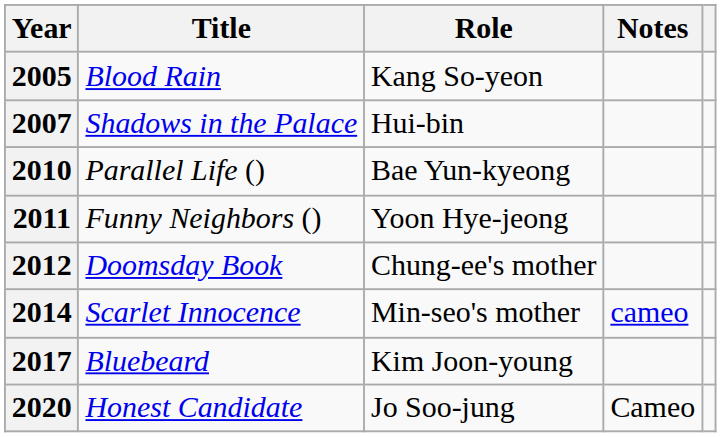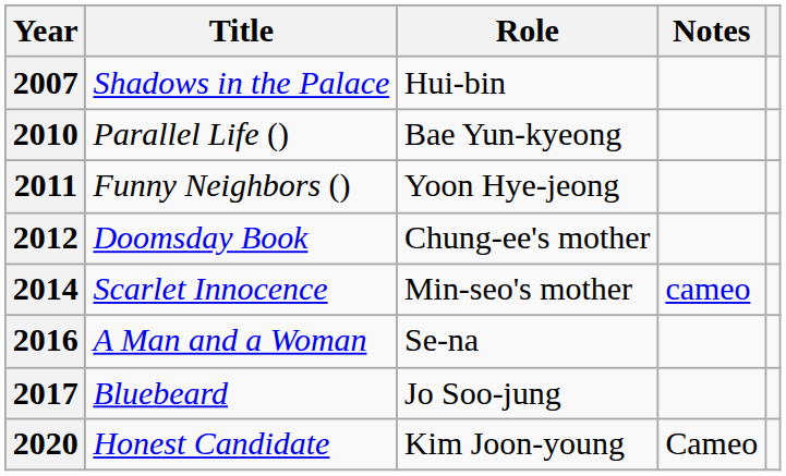 <table class="wikitable plainrowheaders sortable">
 <tr>
 <th scope="col">Year</th>
 <th scope="col">Title</th>
 <th scope="col">Role</th>
 <th scope="col">Notes</th>
 <th scope="col" class="unsortable"></th>
-</tr>
-<tr>
-<th scope="row">2005</th>
-<td><em><a href='#'>Blood Rain</a></em></td>
-<td>Kang So-yeon</td>
-<td></td>
-<td style="text-align:center"></td>
 </tr>
 <tr>
 <th scope="row">2007</th>
 <td><em><a href='#'>Shadows in the Palace</a></em></td>
 <td>Hui-bin</td>
 <td></td>
 <td style="text-align:center"></td>
 </tr>
 <tr>
 <th scope="row">2010</th>
 <td><em>Parallel Life</em> ()</td>
 <td>Bae Yun-kyeong</td>
 <td></td>
 <td style="text-align:center"></td>
 </tr>
 <tr>
 <th scope="row">2011</th>
 <td><em>Funny Neighbors</em> ()</td>
 <td>Yoon Hye-jeong</td>
 <td></td>
 <td style="text-align:center"></td>
 </tr>
 <tr>
 <th scope="row">2012</th>
 <td><em><a href='#'>Doomsday Book</a></em></td>
 <td>Chung-ee's mother</td>
 <td></td>
 <td style="text-align:center"></td>
 </tr>
 <tr>
 <th scope="row">2014</th>
 <td><em><a href='#'>Scarlet Innocence</a></em></td>
 <td>Min-seo's mother</td>
 <td><a href='#'>cameo</a></td>
 <td style="text-align:center"></td>
 </tr>
 <tr>
+<th scope="row">2016</th>
+<td><em><a href='#'>A Man and a Woman</a></em></td>
+<td>Se-na</td>
+<td></td>
+<td style="text-align:center"></td>
+</tr>
+<tr>
 <th scope="row">2017</th>
 <td><em><a href='#'>Bluebeard</a></em></td>
-<td>Kim Joon-young</td>
+<td>Jo Soo-jung</td>
 <td></td>
 <td style="text-align:center"></td>
 </tr>
 <tr>
 <th scope="row">2020</th>
 <td><em><a href='#'>Honest Candidate</a></em></td>
-<td>Jo Soo-jung</td>
+<td>Kim Joon-young</td>
 <td>Cameo</td>
 <td style="text-align:center"></td>
 </tr>
 </table>
